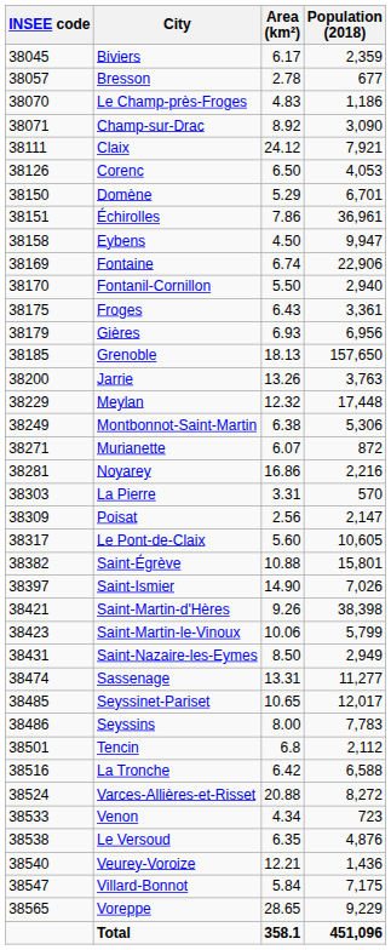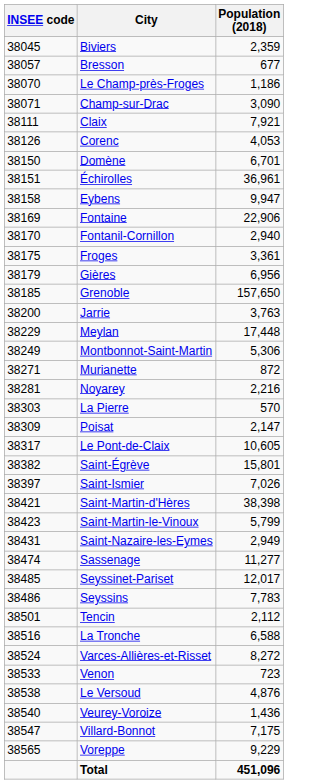 <table class="wikitable sortable">
 <tr>
 <th><a href='#'>INSEE</a> code</th>
 <th>City</th>
-<th>Area<br>(km²)</th>
 <th>Population<br>(2018)</th>
 </tr>
 <tr>
 <td>38045</td>
 <td><a href='#'>Biviers</a></td>
-<td align="right">6.17</td>
 <td align="right">2,359</td>
 </tr>
 <tr>
 <td>38057</td>
 <td><a href='#'>Bresson</a></td>
-<td align="right">2.78</td>
 <td align="right">677</td>
 </tr>
 <tr>
 <td>38070</td>
 <td><a href='#'>Le Champ-près-Froges</a></td>
-<td align="right">4.83</td>
 <td align="right">1,186</td>
 </tr>
 <tr>
 <td>38071</td>
 <td><a href='#'>Champ-sur-Drac</a></td>
-<td align="right">8.92</td>
 <td align="right">3,090</td>
 </tr>
 <tr>
 <td>38111</td>
 <td><a href='#'>Claix</a></td>
-<td align="right">24.12</td>
 <td align="right">7,921</td>
 </tr>
 <tr>
 <td>38126</td>
 <td><a href='#'>Corenc</a></td>
-<td align="right">6.50</td>
 <td align="right">4,053</td>
 </tr>
 <tr>
 <td>38150</td>
 <td><a href='#'>Domène</a></td>
-<td align="right">5.29</td>
 <td align="right">6,701</td>
 </tr>
 <tr>
 <td>38151</td>
 <td><a href='#'>Échirolles</a></td>
-<td align="right">7.86</td>
 <td align="right">36,961</td>
 </tr>
 <tr>
 <td>38158</td>
 <td><a href='#'>Eybens</a></td>
-<td align="right">4.50</td>
 <td align="right">9,947</td>
 </tr>
 <tr>
 <td>38169</td>
 <td><a href='#'>Fontaine</a></td>
-<td align="right">6.74</td>
 <td align="right">22,906</td>
 </tr>
 <tr>
 <td>38170</td>
 <td><a href='#'>Fontanil-Cornillon</a></td>
-<td align="right">5.50</td>
 <td align="right">2,940</td>
 </tr>
 <tr>
 <td>38175</td>
 <td><a href='#'>Froges</a></td>
-<td align="right">6.43</td>
 <td align="right">3,361</td>
 </tr>
 <tr>
 <td>38179</td>
 <td><a href='#'>Gières</a></td>
-<td align="right">6.93</td>
 <td align="right">6,956</td>
 </tr>
 <tr>
 <td>38185</td>
 <td><a href='#'>Grenoble</a></td>
-<td align="right">18.13</td>
 <td align="right">157,650</td>
 </tr>
 <tr>
 <td>38200</td>
 <td><a href='#'>Jarrie</a></td>
-<td align="right">13.26</td>
 <td align="right">3,763</td>
 </tr>
 <tr>
 <td>38229</td>
 <td><a href='#'>Meylan</a></td>
-<td align="right">12.32</td>
 <td align="right">17,448</td>
 </tr>
 <tr>
 <td>38249</td>
 <td><a href='#'>Montbonnot-Saint-Martin</a></td>
-<td align="right">6.38</td>
 <td align="right">5,306</td>
 </tr>
 <tr>
 <td>38271</td>
 <td><a href='#'>Murianette</a></td>
-<td align="right">6.07</td>
 <td align="right">872</td>
 </tr>
 <tr>
 <td>38281</td>
 <td><a href='#'>Noyarey</a></td>
-<td align="right">16.86</td>
 <td align="right">2,216</td>
 </tr>
 <tr>
 <td>38303</td>
 <td><a href='#'>La Pierre</a></td>
-<td align="right">3.31</td>
 <td align="right">570</td>
 </tr>
 <tr>
 <td>38309</td>
 <td><a href='#'>Poisat</a></td>
-<td align="right">2.56</td>
 <td align="right">2,147</td>
 </tr>
 <tr>
 <td>38317</td>
 <td><a href='#'>Le Pont-de-Claix</a></td>
-<td align="right">5.60</td>
 <td align="right">10,605</td>
 </tr>
 <tr>
 <td>38382</td>
 <td><a href='#'>Saint-Égrève</a></td>
-<td align="right">10.88</td>
 <td align="right">15,801</td>
 </tr>
 <tr>
 <td>38397</td>
 <td><a href='#'>Saint-Ismier</a></td>
-<td align="right">14.90</td>
 <td align="right">7,026</td>
 </tr>
 <tr>
 <td>38421</td>
 <td><a href='#'>Saint-Martin-d'Hères</a></td>
-<td align="right">9.26</td>
 <td align="right">38,398</td>
 </tr>
 <tr>
 <td>38423</td>
 <td><a href='#'>Saint-Martin-le-Vinoux</a></td>
-<td align="right">10.06</td>
 <td align="right">5,799</td>
 </tr>
 <tr>
 <td>38431</td>
 <td><a href='#'>Saint-Nazaire-les-Eymes</a></td>
-<td align="right">8.50</td>
 <td align="right">2,949</td>
 </tr>
 <tr>
 <td>38474</td>
 <td><a href='#'>Sassenage</a></td>
-<td align="right">13.31</td>
 <td align="right">11,277</td>
 </tr>
 <tr>
 <td>38485</td>
 <td><a href='#'>Seyssinet-Pariset</a></td>
-<td align="right">10.65</td>
 <td align="right">12,017</td>
 </tr>
 <tr>
 <td>38486</td>
 <td><a href='#'>Seyssins</a></td>
-<td align="right">8.00</td>
 <td align="right">7,783</td>
 </tr>
 <tr>
 <td>38501</td>
 <td><a href='#'>Tencin</a></td>
-<td align="right">6.8</td>
 <td align="right">2,112</td>
 </tr>
 <tr>
 <td>38516</td>
 <td><a href='#'>La Tronche</a></td>
-<td align="right">6.42</td>
 <td align="right">6,588</td>
 </tr>
 <tr>
 <td>38524</td>
 <td><a href='#'>Varces-Allières-et-Risset</a></td>
-<td align="right">20.88</td>
 <td align="right">8,272</td>
 </tr>
 <tr>
 <td>38533</td>
 <td><a href='#'>Venon</a></td>
-<td align="right">4.34</td>
 <td align="right">723</td>
 </tr>
 <tr>
 <td>38538</td>
 <td><a href='#'>Le Versoud</a></td>
-<td align="right">6.35</td>
 <td align="right">4,876</td>
 </tr>
 <tr>
 <td>38540</td>
 <td><a href='#'>Veurey-Voroize</a></td>
-<td align="right">12.21</td>
 <td align="right">1,436</td>
 </tr>
 <tr>
 <td>38547</td>
 <td><a href='#'>Villard-Bonnot</a></td>
-<td align="right">5.84</td>
 <td align="right">7,175</td>
 </tr>
 <tr>
 <td>38565</td>
 <td><a href='#'>Voreppe</a></td>
-<td align="right">28.65</td>
 <td align="right">9,229</td>
 </tr>
 <tr class="sortbottom">
 <td></td>
 <td><strong>Total</strong></td>
-<td align="right"><strong>358.1</strong></td>
 <td align="right"><strong>451,096</strong></td>
 </tr>
 </table>
